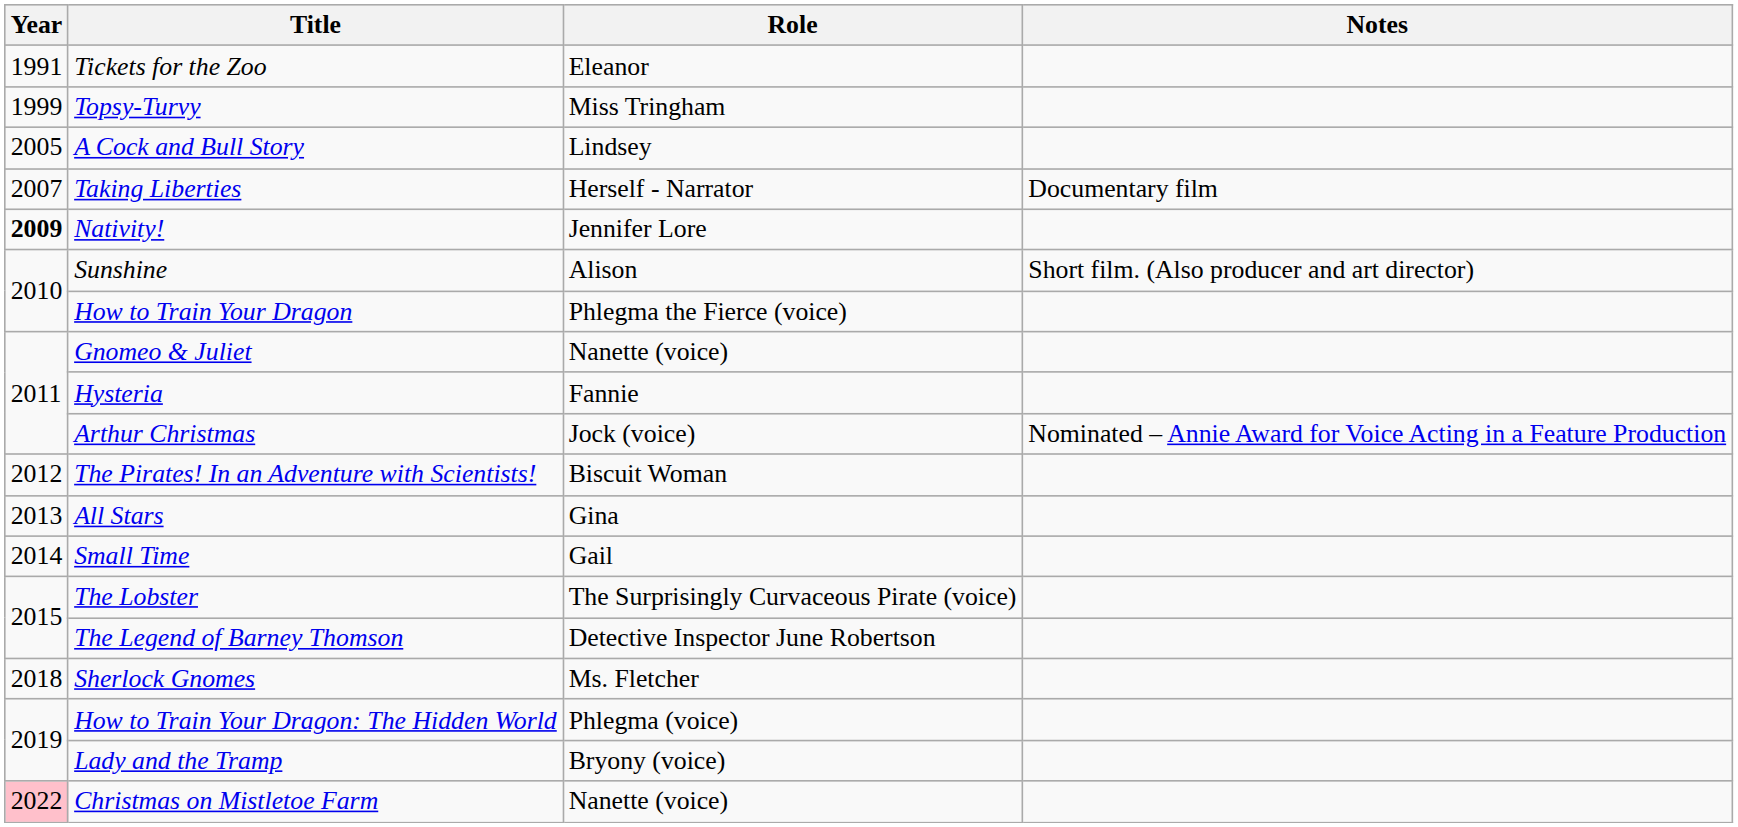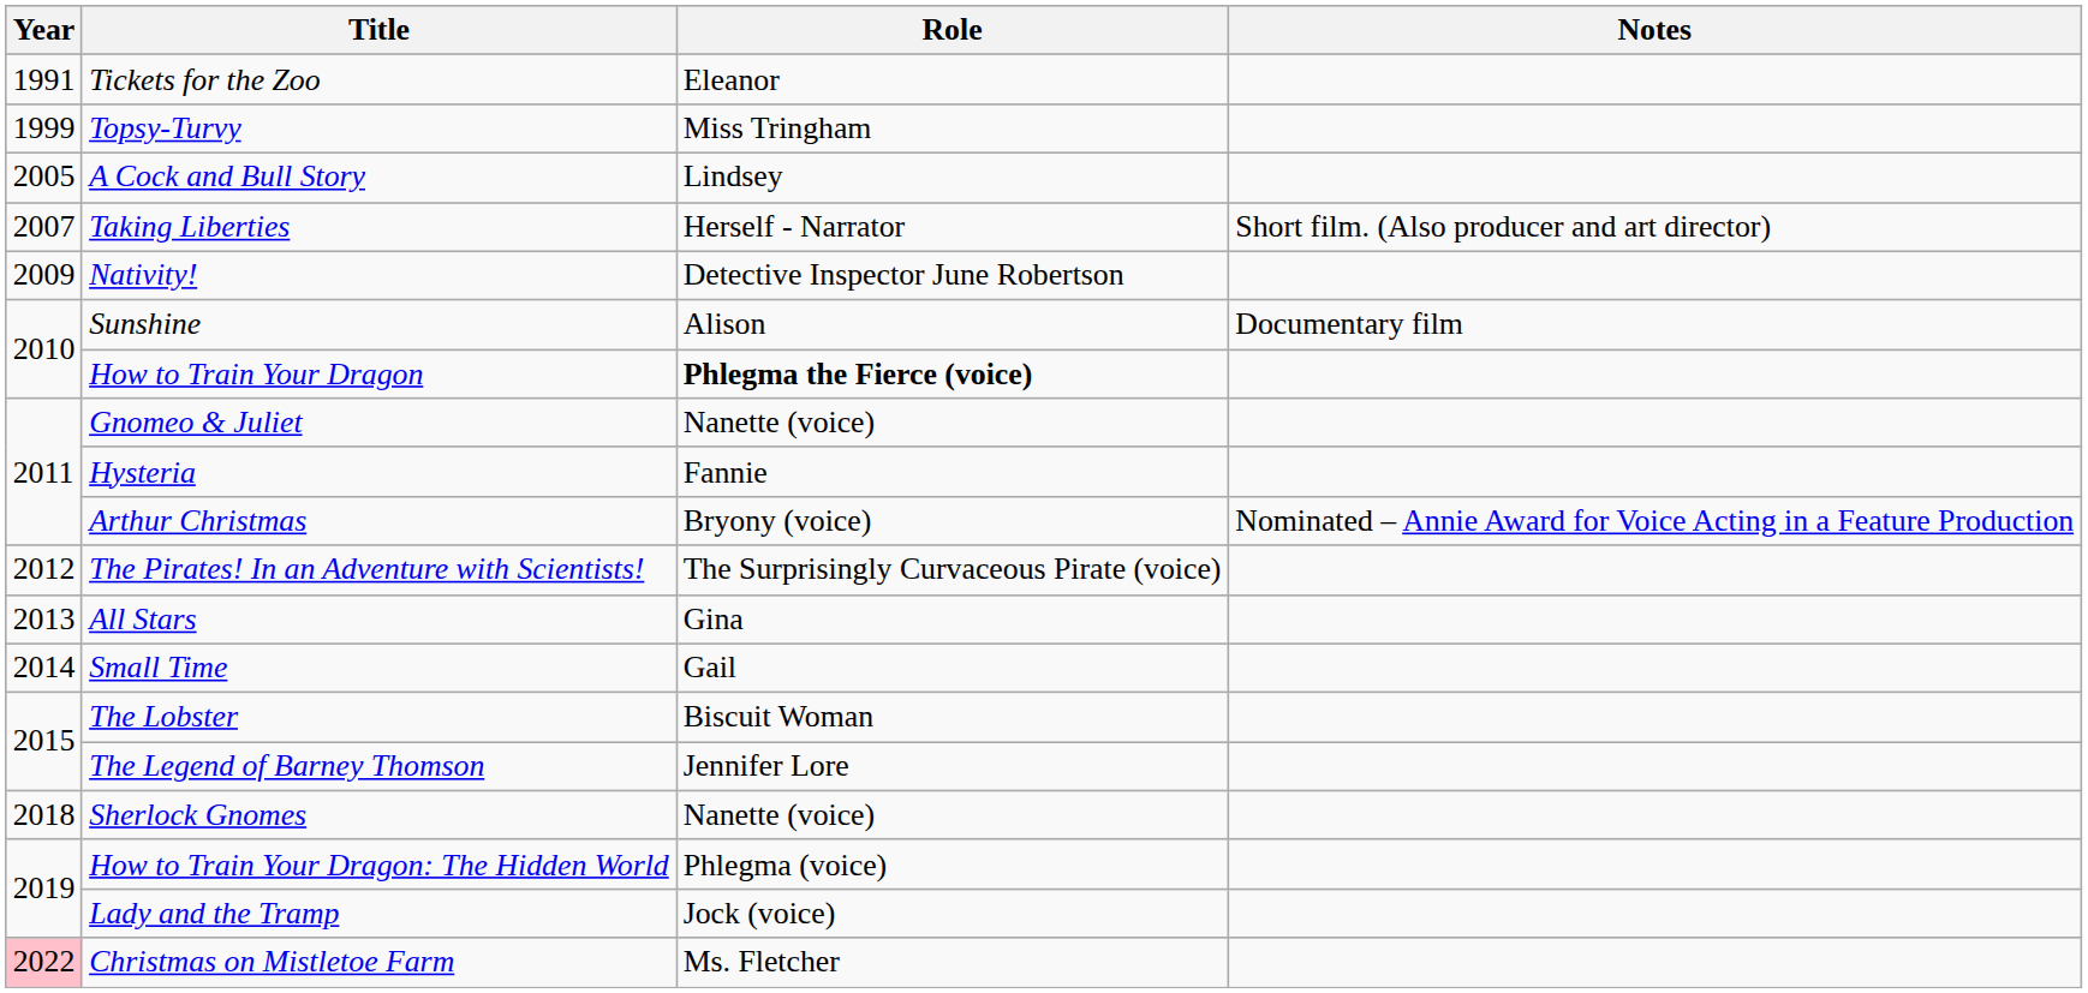 <table class="wikitable sortable">
 <tr>
 <th>Year</th>
 <th>Title</th>
 <th>Role</th>
 <th>Notes</th>
 </tr>
 <tr>
 <td>1991</td>
 <td><em>Tickets for the Zoo</em></td>
 <td>Eleanor</td>
 <td></td>
 </tr>
 <tr>
 <td>1999</td>
 <td><em><a href='#'>Topsy-Turvy</a></em></td>
 <td>Miss Tringham</td>
 <td></td>
 </tr>
 <tr>
 <td>2005</td>
 <td><em><a href='#'>A Cock and Bull Story</a></em></td>
 <td>Lindsey</td>
 <td></td>
 </tr>
 <tr>
 <td>2007</td>
 <td><em><a href='#'>Taking Liberties</a></em></td>
 <td>Herself - Narrator</td>
-<td>Documentary film</td>
+<td>Short film. (Also producer and art director)</td>
 </tr>
 <tr>
-<td><strong>2009</strong></td>
+<td>2009</td>
 <td><em><a href='#'>Nativity!</a></em></td>
-<td>Jennifer Lore</td>
+<td>Detective Inspector June Robertson</td>
 <td></td>
 </tr>
 <tr>
 <td rowspan="2">2010</td>
 <td><em>Sunshine</em></td>
 <td>Alison</td>
-<td>Short film. (Also producer and art director)</td>
+<td>Documentary film</td>
 </tr>
 <tr>
 <td><em><a href='#'>How to Train Your Dragon</a></em></td>
-<td>Phlegma the Fierce (voice)</td>
+<td><strong>Phlegma the Fierce (voice)</strong></td>
 <td></td>
 </tr>
 <tr>
 <td rowspan="3">2011</td>
 <td><em><a href='#'>Gnomeo & Juliet</a></em></td>
 <td>Nanette (voice)</td>
 </tr>
 <tr>
 <td><em><a href='#'>Hysteria</a></em></td>
 <td>Fannie</td>
 <td></td>
 </tr>
 <tr>
 <td><em><a href='#'>Arthur Christmas</a></em></td>
-<td>Jock (voice)</td>
+<td>Bryony (voice)</td>
 <td>Nominated – <a href='#'>Annie Award for Voice Acting in a Feature Production</a></td>
 </tr>
 <tr>
 <td>2012</td>
 <td><em><a href='#'>The Pirates! In an Adventure with Scientists!</a></em></td>
-<td>Biscuit Woman</td>
+<td>The Surprisingly Curvaceous Pirate (voice)</td>
 <td></td>
 </tr>
 <tr>
 <td>2013</td>
 <td><em><a href='#'>All Stars</a></em></td>
 <td>Gina</td>
 <td></td>
 </tr>
 <tr>
 <td>2014</td>
 <td><em><a href='#'>Small Time</a></em></td>
 <td>Gail</td>
 <td></td>
 </tr>
 <tr>
 <td rowspan="2">2015</td>
 <td><em><a href='#'>The Lobster</a></em></td>
-<td>The Surprisingly Curvaceous Pirate (voice)</td>
+<td>Biscuit Woman</td>
 <td></td>
 </tr>
 <tr>
 <td><em><a href='#'>The Legend of Barney Thomson</a></em></td>
-<td>Detective Inspector June Robertson</td>
+<td>Jennifer Lore</td>
 <td></td>
 </tr>
 <tr>
 <td>2018</td>
 <td><em><a href='#'>Sherlock Gnomes</a></em></td>
-<td>Ms. Fletcher</td>
+<td>Nanette (voice)</td>
 <td></td>
 </tr>
 <tr>
 <td rowspan="2">2019</td>
 <td><em><a href='#'>How to Train Your Dragon: The Hidden World</a></em></td>
 <td>Phlegma (voice)</td>
 <td></td>
 </tr>
 <tr>
 <td><em><a href='#'>Lady and the Tramp</a></em></td>
-<td>Bryony (voice)</td>
+<td>Jock (voice)</td>
 <td></td>
 </tr>
 <tr>
 <td style="background: pink;">2022</td>
 <td><em><a href='#'>Christmas on Mistletoe Farm</a></em></td>
-<td>Nanette (voice)</td>
+<td>Ms. Fletcher</td>
 <td></td>
 </tr>
 </table>
